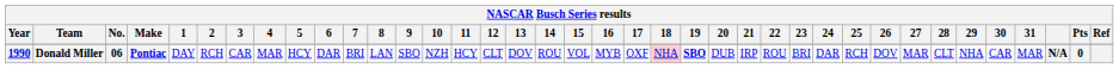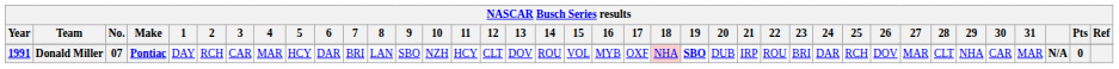 <table class="wikitable" style="text-align:center; font-size:75%">
 <tr>
 <th colspan=42><a href='#'>NASCAR</a> <a href='#'>Busch Series</a> results</th>
 </tr>
 <tr>
 <th>Year</th>
 <th>Team</th>
 <th>No.</th>
 <th>Make</th>
 <th>1</th>
 <th>2</th>
 <th>3</th>
 <th>4</th>
 <th>5</th>
 <th>6</th>
 <th>7</th>
 <th>8</th>
 <th>9</th>
 <th>10</th>
 <th>11</th>
 <th>12</th>
 <th>13</th>
 <th>14</th>
 <th>15</th>
 <th>16</th>
 <th>17</th>
 <th>18</th>
 <th>19</th>
 <th>20</th>
 <th>21</th>
 <th>22</th>
 <th>23</th>
 <th>24</th>
 <th>25</th>
 <th>26</th>
 <th>27</th>
 <th>28</th>
 <th>29</th>
 <th>30</th>
 <th>31</th>
 <th></th>
 <th>Pts</th>
 <th>Ref</th>
 </tr>
 <tr>
 </tr>
 <tr>
-<th><a href='#'>1990</a></th>
+<th><a href='#'>1991</a></th>
 <th>Donald Miller</th>
-<th>06</th>
+<th>07</th>
 <th><a href='#'>Pontiac</a></th>
 <td><a href='#'>DAY</a></td>
 <td><a href='#'>RCH</a></td>
 <td><a href='#'>CAR</a></td>
 <td><a href='#'>MAR</a></td>
 <td><a href='#'>HCY</a></td>
 <td><a href='#'>DAR</a></td>
 <td><a href='#'>BRI</a></td>
 <td><a href='#'>LAN</a></td>
 <td><a href='#'>SBO</a></td>
 <td><a href='#'>NZH</a></td>
 <td><a href='#'>HCY</a></td>
 <td><a href='#'>CLT</a></td>
 <td><a href='#'>DOV</a></td>
 <td><a href='#'>ROU</a></td>
 <td><a href='#'>VOL</a></td>
 <td><a href='#'>MYB</a></td>
 <td><a href='#'>OXF</a></td>
 <td style="background:#FFCFCF;"><a href='#'>NHA</a><br></td>
 <td><strong><a href='#'>SBO</a></strong></td>
 <td><a href='#'>DUB</a></td>
 <td><a href='#'>IRP</a></td>
 <td><a href='#'>ROU</a></td>
 <td><a href='#'>BRI</a></td>
 <td><a href='#'>DAR</a></td>
 <td><a href='#'>RCH</a></td>
 <td><a href='#'>DOV</a></td>
 <td><a href='#'>MAR</a></td>
 <td><a href='#'>CLT</a></td>
 <td><a href='#'>NHA</a></td>
 <td><a href='#'>CAR</a></td>
 <td><a href='#'>MAR</a></td>
 <th>N/A</th>
 <th>0</th>
 <th></th>
 </tr>
 </table>
